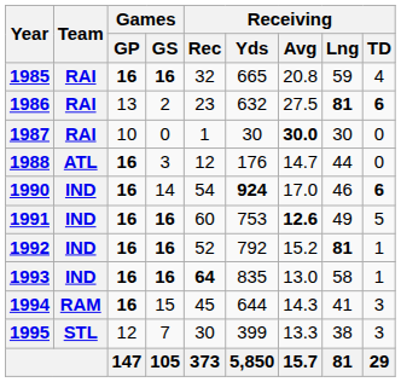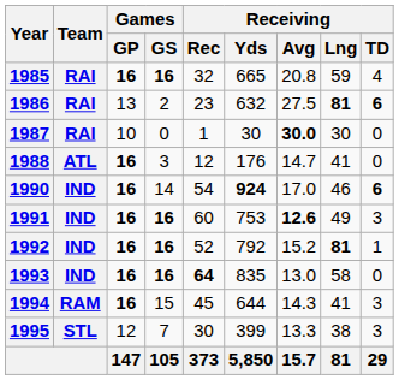 <table class="wikitable" style="text-align:center">
 <tr>
 <th rowspan="2">Year</th>
 <th rowspan="2">Team</th>
 <th colspan="2">Games</th>
 <th colspan="5">Receiving</th>
 </tr>
 <tr>
 <th>GP</th>
 <th>GS</th>
 <th>Rec</th>
 <th>Yds</th>
 <th>Avg</th>
 <th>Lng</th>
 <th>TD</th>
 </tr>
 <tr>
 <th><a href='#'>1985</a></th>
 <th><a href='#'>RAI</a></th>
 <td><strong>16</strong></td>
 <td><strong>16</strong></td>
 <td>32</td>
 <td>665</td>
 <td>20.8</td>
 <td>59</td>
 <td>4</td>
 </tr>
 <tr>
 <th><a href='#'>1986</a></th>
 <th><a href='#'>RAI</a></th>
 <td>13</td>
 <td>2</td>
 <td>23</td>
 <td>632</td>
 <td>27.5</td>
 <td><strong>81</strong></td>
 <td><strong>6</strong></td>
 </tr>
 <tr>
 <th><a href='#'>1987</a></th>
 <th><a href='#'>RAI</a></th>
 <td>10</td>
 <td>0</td>
 <td>1</td>
 <td>30</td>
 <td><strong>30.0</strong></td>
 <td>30</td>
 <td>0</td>
 </tr>
 <tr>
 <th><a href='#'>1988</a></th>
 <th><a href='#'>ATL</a></th>
 <td><strong>16</strong></td>
 <td>3</td>
 <td>12</td>
 <td>176</td>
 <td>14.7</td>
-<td>44</td>
+<td>41</td>
 <td>0</td>
 </tr>
 <tr>
 <th><a href='#'>1990</a></th>
 <th><a href='#'>IND</a></th>
 <td><strong>16</strong></td>
 <td>14</td>
 <td>54</td>
 <td><strong>924</strong></td>
 <td>17.0</td>
 <td>46</td>
 <td><strong>6</strong></td>
 </tr>
 <tr>
 <th><a href='#'>1991</a></th>
 <th><a href='#'>IND</a></th>
 <td><strong>16</strong></td>
 <td><strong>16</strong></td>
 <td>60</td>
 <td>753</td>
 <td><strong>12.6</strong></td>
 <td>49</td>
-<td>5</td>
+<td>3</td>
 </tr>
 <tr>
 <th><a href='#'>1992</a></th>
 <th><a href='#'>IND</a></th>
 <td><strong>16</strong></td>
 <td><strong>16</strong></td>
 <td>52</td>
 <td>792</td>
 <td>15.2</td>
 <td><strong>81</strong></td>
 <td>1</td>
 </tr>
 <tr>
 <th><a href='#'>1993</a></th>
 <th><a href='#'>IND</a></th>
 <td><strong>16</strong></td>
 <td><strong>16</strong></td>
 <td><strong>64</strong></td>
 <td>835</td>
 <td>13.0</td>
 <td>58</td>
-<td>1</td>
+<td>0</td>
 </tr>
 <tr>
 <th><a href='#'>1994</a></th>
 <th><a href='#'>RAM</a></th>
 <td><strong>16</strong></td>
 <td>15</td>
 <td>45</td>
 <td>644</td>
 <td>14.3</td>
 <td>41</td>
 <td>3</td>
 </tr>
 <tr>
 <th><a href='#'>1995</a></th>
 <th><a href='#'>STL</a></th>
 <td>12</td>
 <td>7</td>
 <td>30</td>
 <td>399</td>
 <td>13.3</td>
 <td>38</td>
 <td>3</td>
 </tr>
 <tr>
 <th colspan="2"></th>
 <th>147</th>
 <th>105</th>
 <th>373</th>
 <th>5,850</th>
 <th>15.7</th>
 <th>81</th>
 <th>29</th>
 </tr>
 </table>
